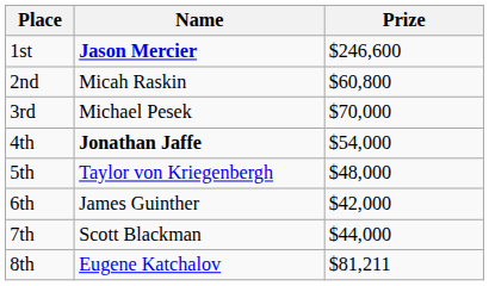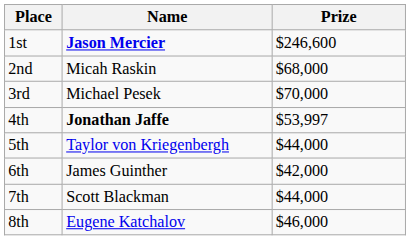 <table class="wikitable">
 <tr>
 <th width="50">Place</th>
 <th width="200">Name</th>
 <th width="125">Prize</th>
 </tr>
 <tr>
 <td>1st</td>
 <td> <strong><a href='#'>Jason Mercier</a></strong></td>
 <td>$246,600</td>
 </tr>
 <tr>
 <td>2nd</td>
 <td> Micah Raskin</td>
-<td>$60,800</td>
+<td>$68,000</td>
 </tr>
 <tr>
 <td>3rd</td>
 <td> Michael Pesek</td>
 <td>$70,000</td>
 </tr>
 <tr>
 <td>4th</td>
 <td><strong> Jonathan Jaffe</strong></td>
-<td>$54,000</td>
+<td>$53,997</td>
 </tr>
 <tr>
 <td>5th</td>
 <td> <a href='#'>Taylor von Kriegenbergh</a></td>
-<td>$48,000</td>
+<td>$44,000</td>
 </tr>
 <tr>
 <td>6th</td>
 <td> James Guinther</td>
 <td>$42,000</td>
 </tr>
 <tr>
 <td>7th</td>
 <td> Scott Blackman</td>
 <td>$44,000</td>
 </tr>
 <tr>
 <td>8th</td>
 <td> <a href='#'>Eugene Katchalov</a></td>
-<td>$81,211</td>
+<td>$46,000</td>
 </tr>
 </table>
